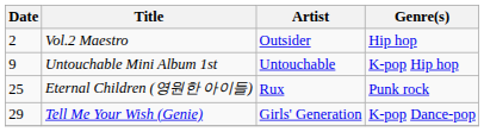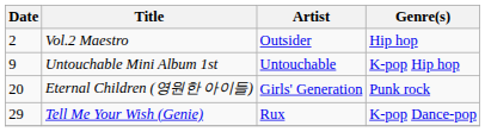 <table class="wikitable" style="text-align: left;">
 <tr>
 <th>Date</th>
 <th>Title</th>
 <th>Artist</th>
 <th>Genre(s)</th>
 </tr>
 <tr>
 <td rowspan="1">2</td>
 <td><em>Vol.2 Maestro</em></td>
 <td><a href='#'>Outsider</a></td>
 <td><a href='#'>Hip hop</a></td>
 </tr>
 <tr>
 <td rowspan="1">9</td>
 <td><em>Untouchable Mini Album 1st</em></td>
 <td><a href='#'>Untouchable</a></td>
 <td><a href='#'>K-pop</a> <a href='#'>Hip hop</a></td>
 </tr>
 <tr>
-<td>25</td>
+<td>20</td>
 <td><em>Eternal Children (영원한 아이들)</em></td>
-<td><a href='#'>Rux</a></td>
+<td><a href='#'>Girls' Generation</a></td>
 <td><a href='#'>Punk rock</a></td>
 </tr>
 <tr>
 <td rowspan="1">29</td>
 <td><em><a href='#'>Tell Me Your Wish (Genie)</a></em></td>
-<td><a href='#'>Girls' Generation</a></td>
+<td><a href='#'>Rux</a></td>
 <td><a href='#'>K-pop</a> <a href='#'>Dance-pop</a></td>
 </tr>
 <tr>
 </tr>
 </table>
